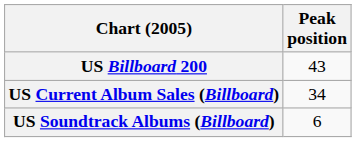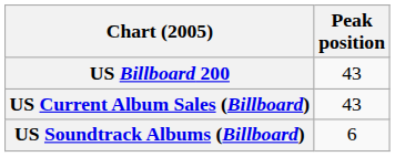 <table class="wikitable sortable plainrowheaders" style="text-align:center">
 <tr>
 <th scope="col">Chart (2005)</th>
 <th scope="col">Peak<br>position</th>
 </tr>
 <tr>
 <th scope="row">US <a href='#'><em>Billboard</em> 200</a></th>
 <td>43</td>
 </tr>
 <tr>
 <th scope="row">US <a href='#'>Current Album Sales</a> (<em><a href='#'>Billboard</a></em>)</th>
-<td>34</td>
+<td>43</td>
 </tr>
 <tr>
 <th scope="row">US <a href='#'>Soundtrack Albums</a> (<em><a href='#'>Billboard</a></em>)</th>
 <td>6</td>
 </tr>
 </table>
